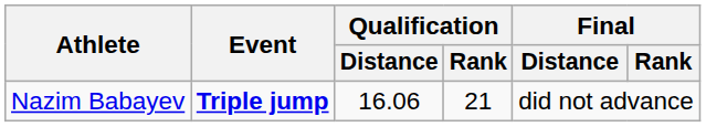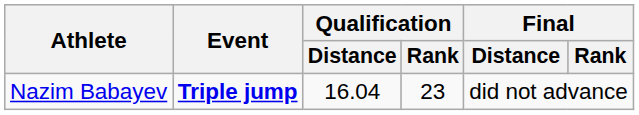 <table class="wikitable" style="font-size:90%">
 <tr>
 <th rowspan=2>Athlete</th>
 <th rowspan=2>Event</th>
 <th colspan=2>Qualification</th>
 <th colspan=2>Final</th>
 </tr>
 <tr style="font-size:95%">
 <th>Distance</th>
 <th>Rank</th>
 <th>Distance</th>
 <th>Rank</th>
 </tr>
 <tr align=center>
 <td align=left><a href='#'>Nazim Babayev</a></td>
 <td style="text-align:left;"><strong><a href='#'>Triple jump</a></strong></td>
-<td>16.06</td>
-<td>21</td>
+<td>16.04</td>
+<td>23</td>
 <td colspan=2>did not advance</td>
 </tr>
 </table>
